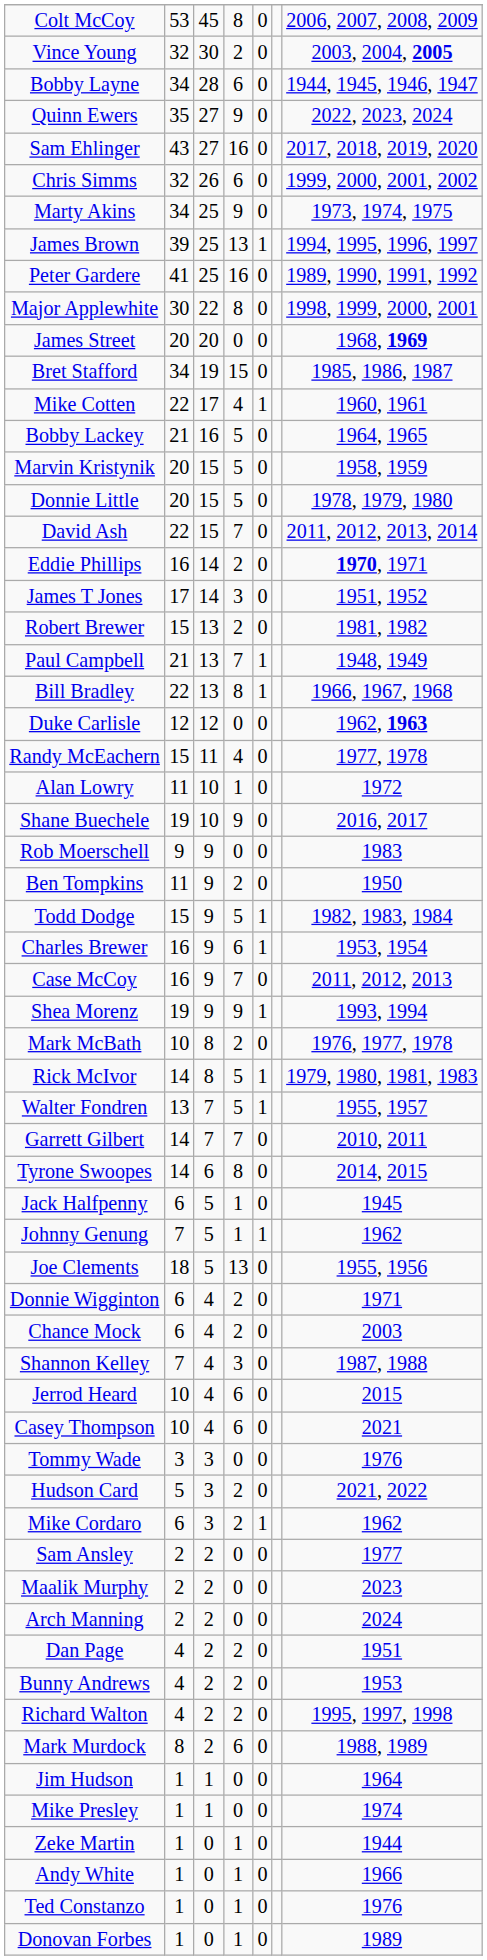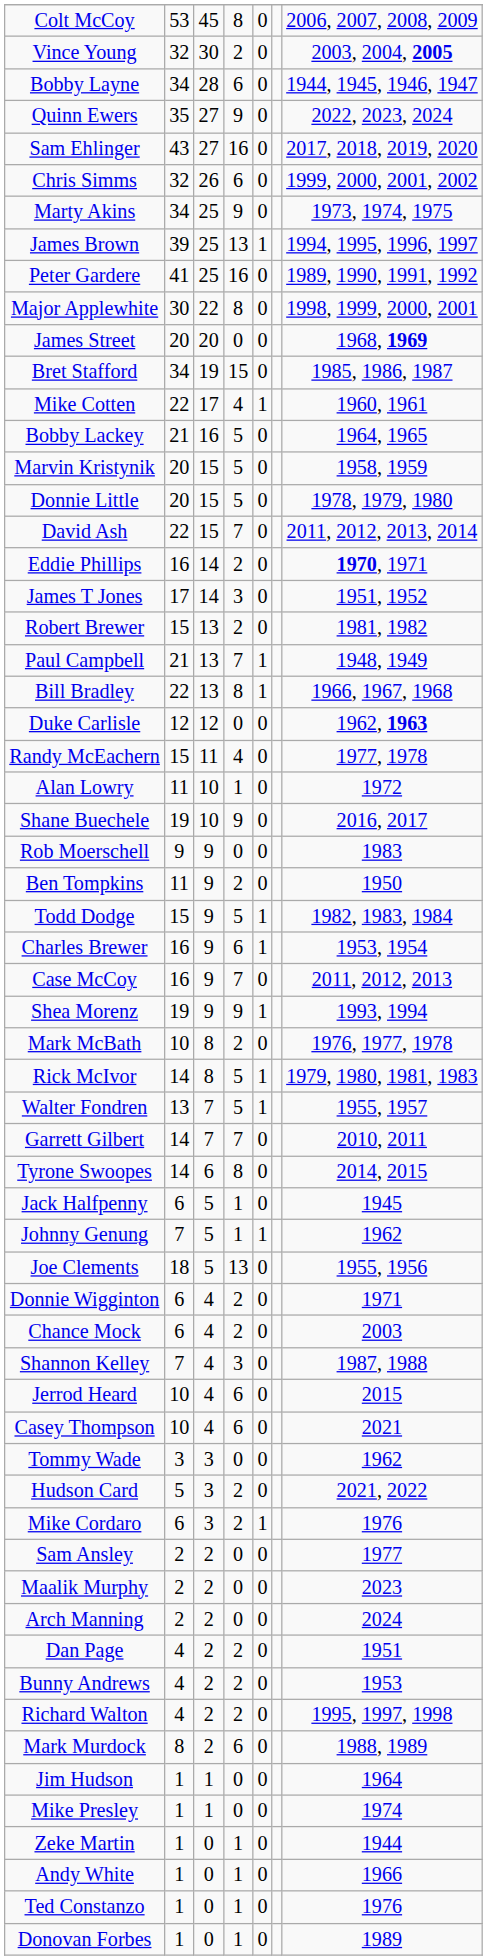 <table class="wikitable sortable" style="text-align:center">
 <tr>
 </tr>
 <tr>
 <td><a href='#'>Colt McCoy</a></td>
 <td>53</td>
 <td>45</td>
 <td>8</td>
 <td>0</td>
 <td></td>
 <td><a href='#'>2006</a>, <a href='#'>2007</a>, <a href='#'>2008</a>, <a href='#'>2009</a></td>
 </tr>
 <tr>
 <td><a href='#'>Vince Young</a></td>
 <td>32</td>
 <td>30</td>
 <td>2</td>
 <td>0</td>
 <td></td>
 <td><a href='#'>2003</a>, <a href='#'>2004</a>, <strong><a href='#'>2005</a></strong></td>
 </tr>
 <tr>
 <td><a href='#'>Bobby Layne</a></td>
 <td>34</td>
 <td>28</td>
 <td>6</td>
 <td>0</td>
 <td></td>
 <td><a href='#'>1944</a>, <a href='#'>1945</a>, <a href='#'>1946</a>, <a href='#'>1947</a></td>
 </tr>
 <tr>
 <td><a href='#'>Quinn Ewers</a></td>
 <td>35</td>
 <td>27</td>
 <td>9</td>
 <td>0</td>
 <td></td>
 <td><a href='#'>2022</a>, <a href='#'>2023</a>, <a href='#'>2024</a></td>
 </tr>
 <tr>
 <td><a href='#'>Sam Ehlinger</a></td>
 <td>43</td>
 <td>27</td>
 <td>16</td>
 <td>0</td>
 <td></td>
 <td><a href='#'>2017</a>, <a href='#'>2018</a>, <a href='#'>2019</a>, <a href='#'>2020</a></td>
 </tr>
 <tr>
 <td><a href='#'>Chris Simms</a></td>
 <td>32</td>
 <td>26</td>
 <td>6</td>
 <td>0</td>
 <td></td>
 <td><a href='#'>1999</a>, <a href='#'>2000</a>, <a href='#'>2001</a>, <a href='#'>2002</a></td>
 </tr>
 <tr>
 <td><a href='#'>Marty Akins</a></td>
 <td>34</td>
 <td>25</td>
 <td>9</td>
 <td>0</td>
 <td></td>
 <td><a href='#'>1973</a>, <a href='#'>1974</a>, <a href='#'>1975</a></td>
 </tr>
 <tr>
 <td><a href='#'>James Brown</a></td>
 <td>39</td>
 <td>25</td>
 <td>13</td>
 <td>1</td>
 <td></td>
 <td><a href='#'>1994</a>, <a href='#'>1995</a>, <a href='#'>1996</a>, <a href='#'>1997</a></td>
 </tr>
 <tr>
 <td><a href='#'>Peter Gardere</a></td>
 <td>41</td>
 <td>25</td>
 <td>16</td>
 <td>0</td>
 <td></td>
 <td><a href='#'>1989</a>, <a href='#'>1990</a>, <a href='#'>1991</a>, <a href='#'>1992</a></td>
 </tr>
 <tr>
 <td><a href='#'>Major Applewhite</a></td>
 <td>30</td>
 <td>22</td>
 <td>8</td>
 <td>0</td>
 <td></td>
 <td><a href='#'>1998</a>, <a href='#'>1999</a>, <a href='#'>2000</a>, <a href='#'>2001</a></td>
 </tr>
 <tr>
 <td><a href='#'>James Street</a></td>
 <td>20</td>
 <td>20</td>
 <td>0</td>
 <td>0</td>
 <td></td>
 <td><a href='#'>1968</a>, <strong><a href='#'>1969</a></strong></td>
 </tr>
 <tr>
 <td><a href='#'>Bret Stafford</a></td>
 <td>34</td>
 <td>19</td>
 <td>15</td>
 <td>0</td>
 <td></td>
 <td><a href='#'>1985</a>, <a href='#'>1986</a>, <a href='#'>1987</a></td>
 </tr>
 <tr>
 <td><a href='#'>Mike Cotten</a></td>
 <td>22</td>
 <td>17</td>
 <td>4</td>
 <td>1</td>
 <td></td>
 <td><a href='#'>1960</a>, <a href='#'>1961</a></td>
 </tr>
 <tr>
 <td><a href='#'>Bobby Lackey</a></td>
 <td>21</td>
 <td>16</td>
 <td>5</td>
 <td>0</td>
 <td></td>
 <td><a href='#'>1964</a>, <a href='#'>1965</a></td>
 </tr>
 <tr>
 <td><a href='#'>Marvin Kristynik</a></td>
 <td>20</td>
 <td>15</td>
 <td>5</td>
 <td>0</td>
 <td></td>
 <td><a href='#'>1958</a>, <a href='#'>1959</a></td>
 </tr>
 <tr>
 <td><a href='#'>Donnie Little</a></td>
 <td>20</td>
 <td>15</td>
 <td>5</td>
 <td>0</td>
 <td></td>
 <td><a href='#'>1978</a>, <a href='#'>1979</a>, <a href='#'>1980</a></td>
 </tr>
 <tr>
 <td><a href='#'>David Ash</a></td>
 <td>22</td>
 <td>15</td>
 <td>7</td>
 <td>0</td>
 <td></td>
 <td><a href='#'>2011</a>, <a href='#'>2012</a>, <a href='#'>2013</a>, <a href='#'>2014</a></td>
 </tr>
 <tr>
 <td><a href='#'>Eddie Phillips</a></td>
 <td>16</td>
 <td>14</td>
 <td>2</td>
 <td>0</td>
 <td></td>
 <td><strong><a href='#'>1970</a></strong>, <a href='#'>1971</a></td>
 </tr>
 <tr>
 <td><a href='#'>James T Jones</a></td>
 <td>17</td>
 <td>14</td>
 <td>3</td>
 <td>0</td>
 <td></td>
 <td><a href='#'>1951</a>, <a href='#'>1952</a></td>
 </tr>
 <tr>
 <td><a href='#'>Robert Brewer</a></td>
 <td>15</td>
 <td>13</td>
 <td>2</td>
 <td>0</td>
 <td></td>
 <td><a href='#'>1981</a>, <a href='#'>1982</a></td>
 </tr>
 <tr>
 <td><a href='#'>Paul Campbell</a></td>
 <td>21</td>
 <td>13</td>
 <td>7</td>
 <td>1</td>
 <td></td>
 <td><a href='#'>1948</a>, <a href='#'>1949</a></td>
 </tr>
 <tr>
 <td><a href='#'>Bill Bradley</a></td>
 <td>22</td>
 <td>13</td>
 <td>8</td>
 <td>1</td>
 <td></td>
 <td><a href='#'>1966</a>, <a href='#'>1967</a>, <a href='#'>1968</a></td>
 </tr>
 <tr>
 <td><a href='#'>Duke Carlisle</a></td>
 <td>12</td>
 <td>12</td>
 <td>0</td>
 <td>0</td>
 <td></td>
 <td><a href='#'>1962</a>, <strong><a href='#'>1963</a></strong></td>
 </tr>
 <tr>
 <td><a href='#'>Randy McEachern</a></td>
 <td>15</td>
 <td>11</td>
 <td>4</td>
 <td>0</td>
 <td></td>
 <td><a href='#'>1977</a>, <a href='#'>1978</a></td>
 </tr>
 <tr>
 <td><a href='#'>Alan Lowry</a></td>
 <td>11</td>
 <td>10</td>
 <td>1</td>
 <td>0</td>
 <td></td>
 <td><a href='#'>1972</a></td>
 </tr>
 <tr>
 <td><a href='#'>Shane Buechele</a></td>
 <td>19</td>
 <td>10</td>
 <td>9</td>
 <td>0</td>
 <td></td>
 <td><a href='#'>2016</a>, <a href='#'>2017</a></td>
 </tr>
 <tr>
 <td><a href='#'>Rob Moerschell</a></td>
 <td>9</td>
 <td>9</td>
 <td>0</td>
 <td>0</td>
 <td></td>
 <td><a href='#'>1983</a></td>
 </tr>
 <tr>
 <td><a href='#'>Ben Tompkins</a></td>
 <td>11</td>
 <td>9</td>
 <td>2</td>
 <td>0</td>
 <td></td>
 <td><a href='#'>1950</a></td>
 </tr>
 <tr>
 <td><a href='#'>Todd Dodge</a></td>
 <td>15</td>
 <td>9</td>
 <td>5</td>
 <td>1</td>
 <td></td>
 <td><a href='#'>1982</a>, <a href='#'>1983</a>, <a href='#'>1984</a></td>
 </tr>
 <tr>
 <td><a href='#'>Charles Brewer</a></td>
 <td>16</td>
 <td>9</td>
 <td>6</td>
 <td>1</td>
 <td></td>
 <td><a href='#'>1953</a>, <a href='#'>1954</a></td>
 </tr>
 <tr>
 <td><a href='#'>Case McCoy</a></td>
 <td>16</td>
 <td>9</td>
 <td>7</td>
 <td>0</td>
 <td></td>
 <td><a href='#'>2011</a>, <a href='#'>2012</a>, <a href='#'>2013</a></td>
 </tr>
 <tr>
 <td><a href='#'>Shea Morenz</a></td>
 <td>19</td>
 <td>9</td>
 <td>9</td>
 <td>1</td>
 <td></td>
 <td><a href='#'>1993</a>, <a href='#'>1994</a></td>
 </tr>
 <tr>
 <td><a href='#'>Mark McBath</a></td>
 <td>10</td>
 <td>8</td>
 <td>2</td>
 <td>0</td>
 <td></td>
 <td><a href='#'>1976</a>, <a href='#'>1977</a>, <a href='#'>1978</a></td>
 </tr>
 <tr>
 <td><a href='#'>Rick McIvor</a></td>
 <td>14</td>
 <td>8</td>
 <td>5</td>
 <td>1</td>
 <td></td>
 <td><a href='#'>1979</a>, <a href='#'>1980</a>, <a href='#'>1981</a>, <a href='#'>1983</a></td>
 </tr>
 <tr>
 <td><a href='#'>Walter Fondren</a></td>
 <td>13</td>
 <td>7</td>
 <td>5</td>
 <td>1</td>
 <td></td>
 <td><a href='#'>1955</a>, <a href='#'>1957</a></td>
 </tr>
 <tr>
 <td><a href='#'>Garrett Gilbert</a></td>
 <td>14</td>
 <td>7</td>
 <td>7</td>
 <td>0</td>
 <td></td>
 <td><a href='#'>2010</a>, <a href='#'>2011</a></td>
 </tr>
 <tr>
 <td><a href='#'>Tyrone Swoopes</a></td>
 <td>14</td>
 <td>6</td>
 <td>8</td>
 <td>0</td>
 <td></td>
 <td><a href='#'>2014</a>, <a href='#'>2015</a></td>
 </tr>
 <tr>
 <td><a href='#'>Jack Halfpenny</a></td>
 <td>6</td>
 <td>5</td>
 <td>1</td>
 <td>0</td>
 <td></td>
 <td><a href='#'>1945</a></td>
 </tr>
 <tr>
 <td><a href='#'>Johnny Genung</a></td>
 <td>7</td>
 <td>5</td>
 <td>1</td>
 <td>1</td>
 <td></td>
 <td><a href='#'>1962</a></td>
 </tr>
 <tr>
 <td><a href='#'>Joe Clements</a></td>
 <td>18</td>
 <td>5</td>
 <td>13</td>
 <td>0</td>
 <td></td>
 <td><a href='#'>1955</a>, <a href='#'>1956</a></td>
 </tr>
 <tr>
 <td><a href='#'>Donnie Wigginton</a></td>
 <td>6</td>
 <td>4</td>
 <td>2</td>
 <td>0</td>
 <td></td>
 <td><a href='#'>1971</a></td>
 </tr>
 <tr>
 <td><a href='#'>Chance Mock</a></td>
 <td>6</td>
 <td>4</td>
 <td>2</td>
 <td>0</td>
 <td></td>
 <td><a href='#'>2003</a></td>
 </tr>
 <tr>
 <td><a href='#'>Shannon Kelley</a></td>
 <td>7</td>
 <td>4</td>
 <td>3</td>
 <td>0</td>
 <td></td>
 <td><a href='#'>1987</a>, <a href='#'>1988</a></td>
 </tr>
 <tr>
 <td><a href='#'>Jerrod Heard</a></td>
 <td>10</td>
 <td>4</td>
 <td>6</td>
 <td>0</td>
 <td></td>
 <td><a href='#'>2015</a></td>
 </tr>
 <tr>
 <td><a href='#'>Casey Thompson</a></td>
 <td>10</td>
 <td>4</td>
 <td>6</td>
 <td>0</td>
 <td></td>
 <td><a href='#'>2021</a></td>
 </tr>
 <tr>
 <td><a href='#'>Tommy Wade</a></td>
 <td>3</td>
 <td>3</td>
 <td>0</td>
 <td>0</td>
 <td></td>
-<td><a href='#'>1976</a></td>
+<td><a href='#'>1962</a></td>
 </tr>
 <tr>
 <td><a href='#'>Hudson Card</a></td>
 <td>5</td>
 <td>3</td>
 <td>2</td>
 <td>0</td>
 <td></td>
 <td><a href='#'>2021</a>, <a href='#'>2022</a></td>
 </tr>
 <tr>
 <td><a href='#'>Mike Cordaro</a></td>
 <td>6</td>
 <td>3</td>
 <td>2</td>
 <td>1</td>
 <td></td>
-<td><a href='#'>1962</a></td>
+<td><a href='#'>1976</a></td>
 </tr>
 <tr>
 <td><a href='#'>Sam Ansley</a></td>
 <td>2</td>
 <td>2</td>
 <td>0</td>
 <td>0</td>
 <td></td>
 <td><a href='#'>1977</a></td>
 </tr>
 <tr>
 <td><a href='#'>Maalik Murphy</a></td>
 <td>2</td>
 <td>2</td>
 <td>0</td>
 <td>0</td>
 <td></td>
 <td><a href='#'>2023</a></td>
 </tr>
 <tr>
 <td><a href='#'>Arch Manning</a></td>
 <td>2</td>
 <td>2</td>
 <td>0</td>
 <td>0</td>
 <td></td>
 <td><a href='#'>2024</a></td>
 </tr>
 <tr>
 <td><a href='#'>Dan Page</a></td>
 <td>4</td>
 <td>2</td>
 <td>2</td>
 <td>0</td>
 <td></td>
 <td><a href='#'>1951</a></td>
 </tr>
 <tr>
 <td><a href='#'>Bunny Andrews</a></td>
 <td>4</td>
 <td>2</td>
 <td>2</td>
 <td>0</td>
 <td></td>
 <td><a href='#'>1953</a></td>
 </tr>
 <tr>
 <td><a href='#'>Richard Walton</a></td>
 <td>4</td>
 <td>2</td>
 <td>2</td>
 <td>0</td>
 <td></td>
 <td><a href='#'>1995</a>, <a href='#'>1997</a>, <a href='#'>1998</a></td>
 </tr>
 <tr>
 <td><a href='#'>Mark Murdock</a></td>
 <td>8</td>
 <td>2</td>
 <td>6</td>
 <td>0</td>
 <td></td>
 <td><a href='#'>1988</a>, <a href='#'>1989</a></td>
 </tr>
 <tr>
 <td><a href='#'>Jim Hudson</a></td>
 <td>1</td>
 <td>1</td>
 <td>0</td>
 <td>0</td>
 <td></td>
 <td><a href='#'>1964</a></td>
 </tr>
 <tr>
 <td><a href='#'>Mike Presley</a></td>
 <td>1</td>
 <td>1</td>
 <td>0</td>
 <td>0</td>
 <td></td>
 <td><a href='#'>1974</a></td>
 </tr>
 <tr>
 <td><a href='#'>Zeke Martin</a></td>
 <td>1</td>
 <td>0</td>
 <td>1</td>
 <td>0</td>
 <td></td>
 <td><a href='#'>1944</a></td>
 </tr>
 <tr>
 <td><a href='#'>Andy White</a></td>
 <td>1</td>
 <td>0</td>
 <td>1</td>
 <td>0</td>
 <td></td>
 <td><a href='#'>1966</a></td>
 </tr>
 <tr>
 <td><a href='#'>Ted Constanzo</a></td>
 <td>1</td>
 <td>0</td>
 <td>1</td>
 <td>0</td>
 <td></td>
 <td><a href='#'>1976</a></td>
 </tr>
 <tr>
 <td><a href='#'>Donovan Forbes</a></td>
 <td>1</td>
 <td>0</td>
 <td>1</td>
 <td>0</td>
 <td></td>
 <td><a href='#'>1989</a></td>
 </tr>
 </table>
